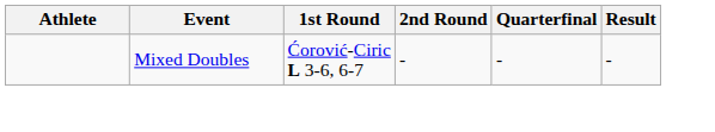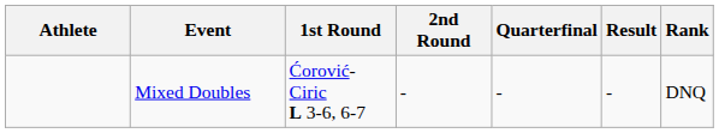 <table class=wikitable>
 <tr>
 <th width=100>Athlete</th>
 <th width=125>Event</th>
 <th>1st Round</th>
 <th>2nd Round</th>
 <th>Quarterfinal</th>
 <th>Result</th>
+<th>Rank</th>
 </tr>
 <tr>
 <td></td>
 <td><a href='#'>Mixed Doubles</a></td>
 <td> <a href='#'>Ćorović</a>-<a href='#'>Ciric</a><br><strong>L</strong> 3-6, 6-7</td>
 <td>-</td>
 <td>-</td>
 <td>-</td>
+<td>DNQ</td>
 </tr>
 </table>
